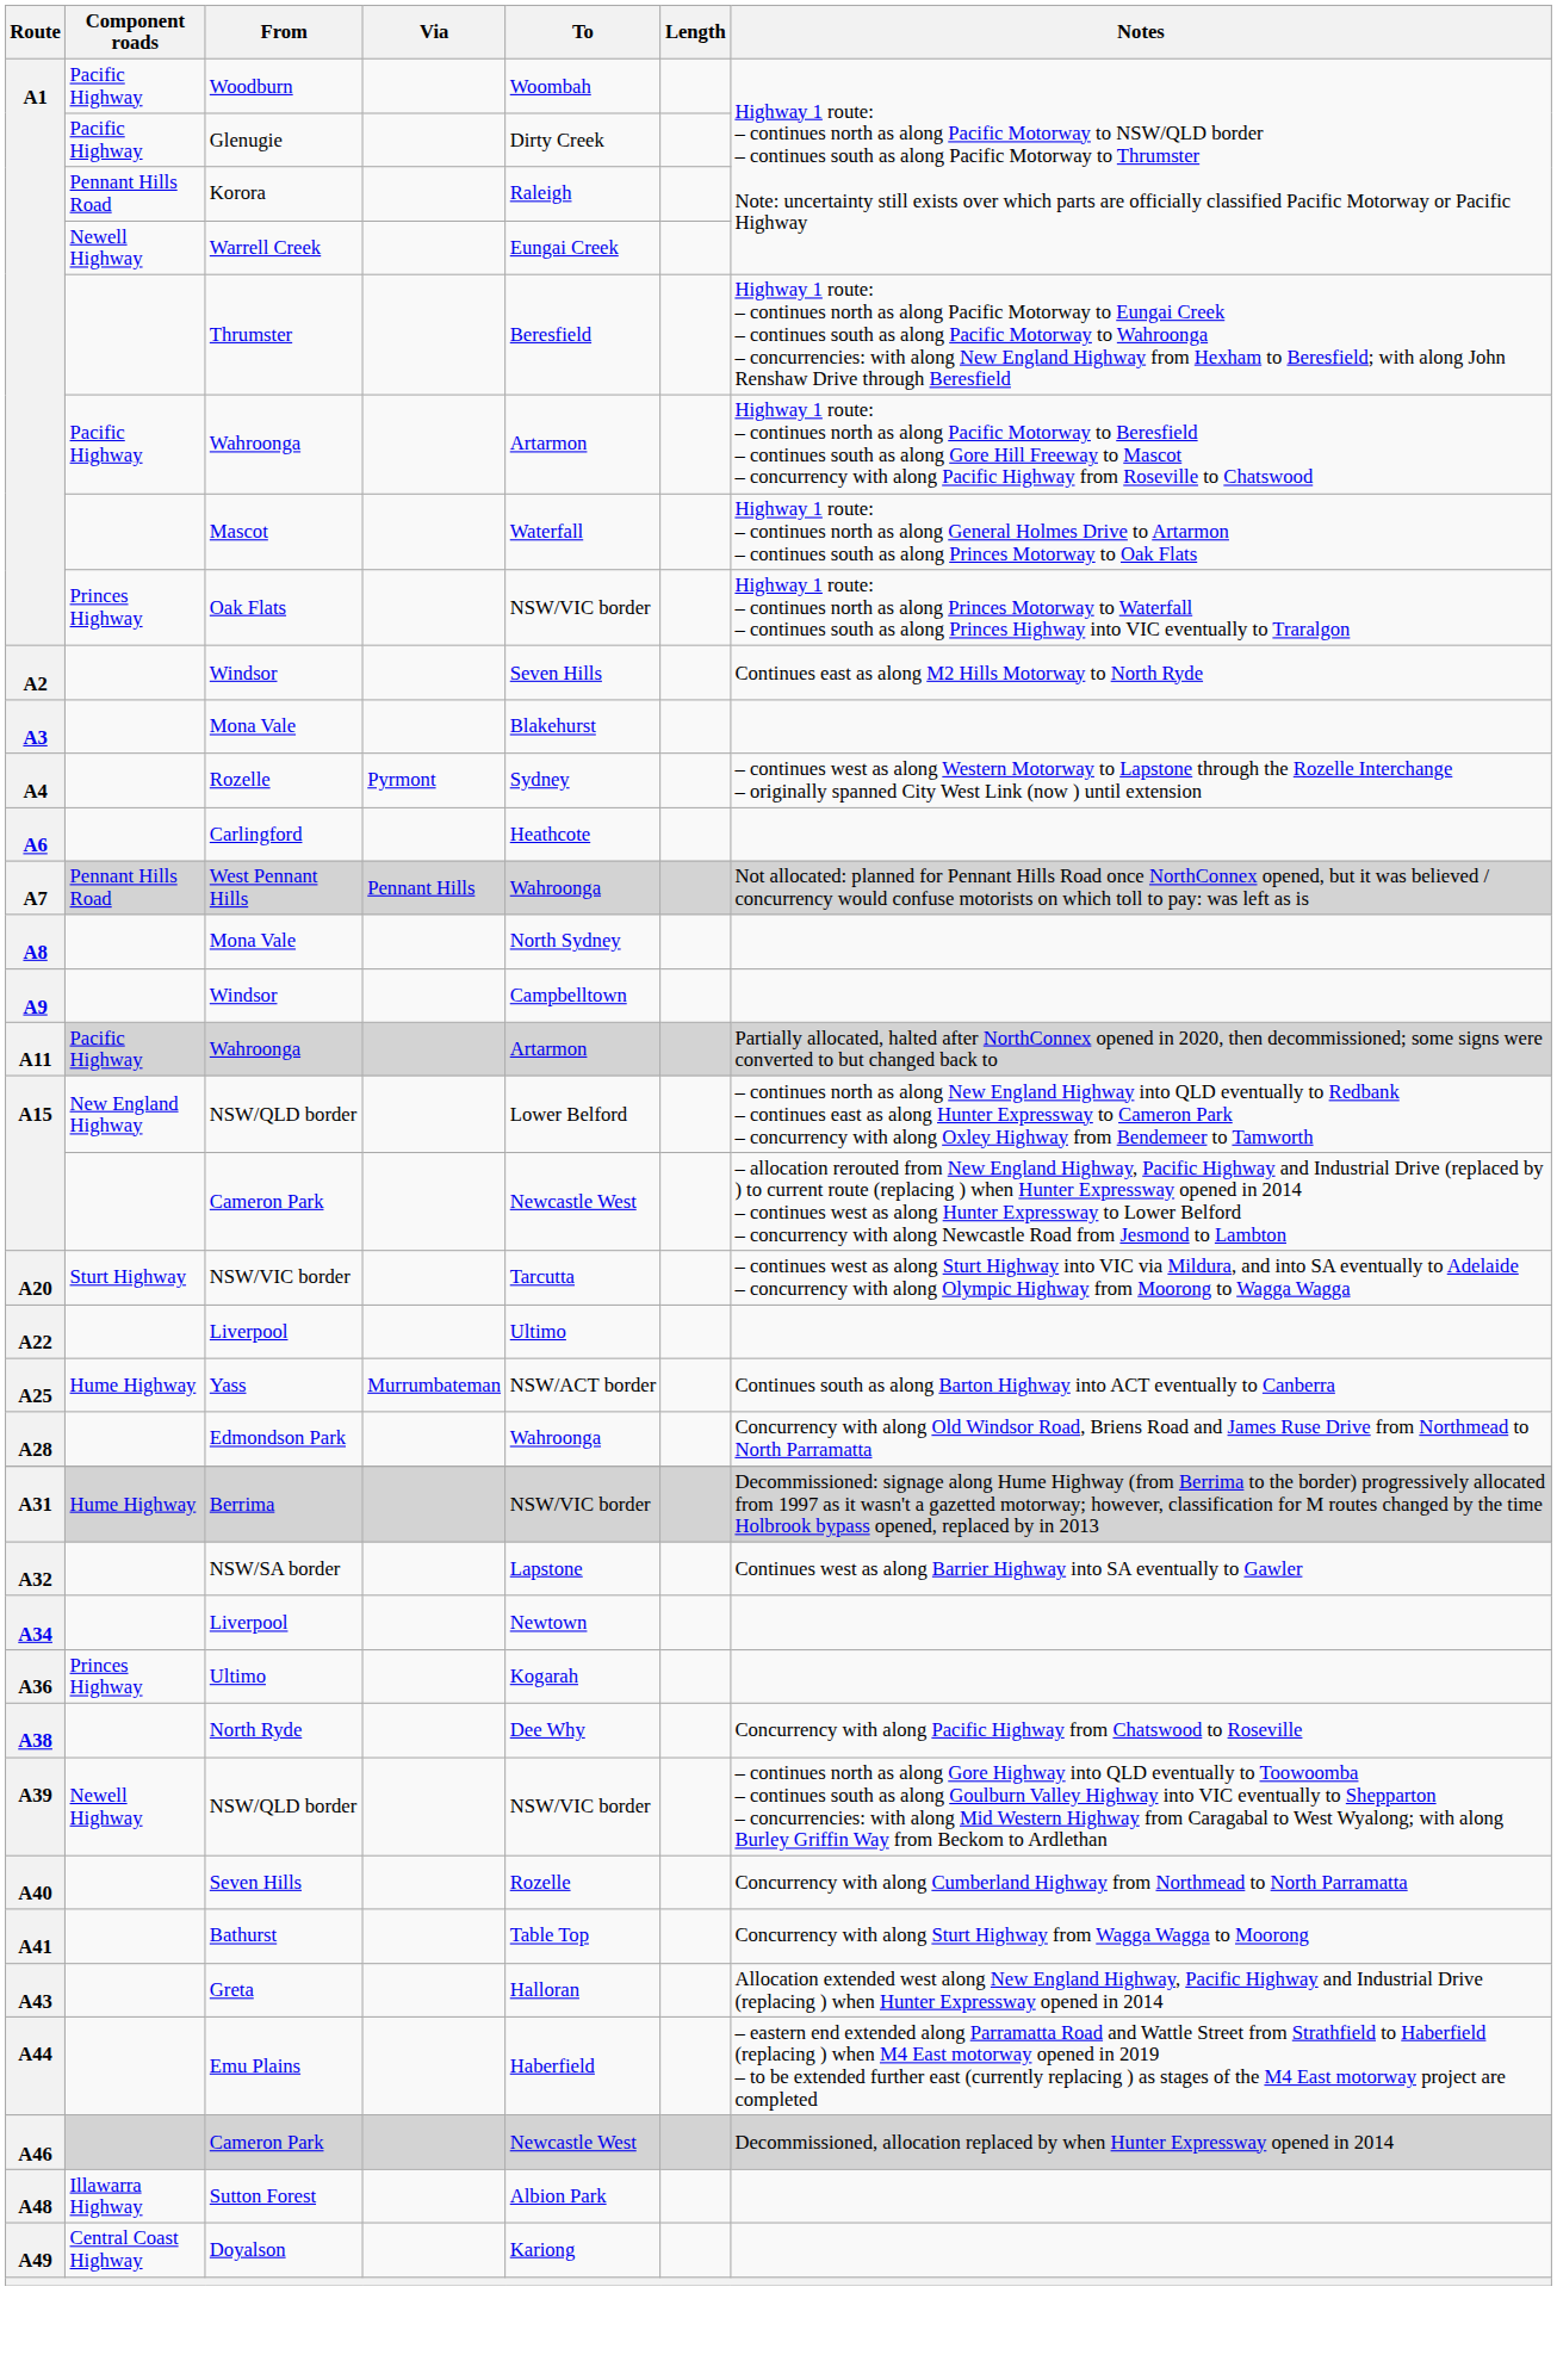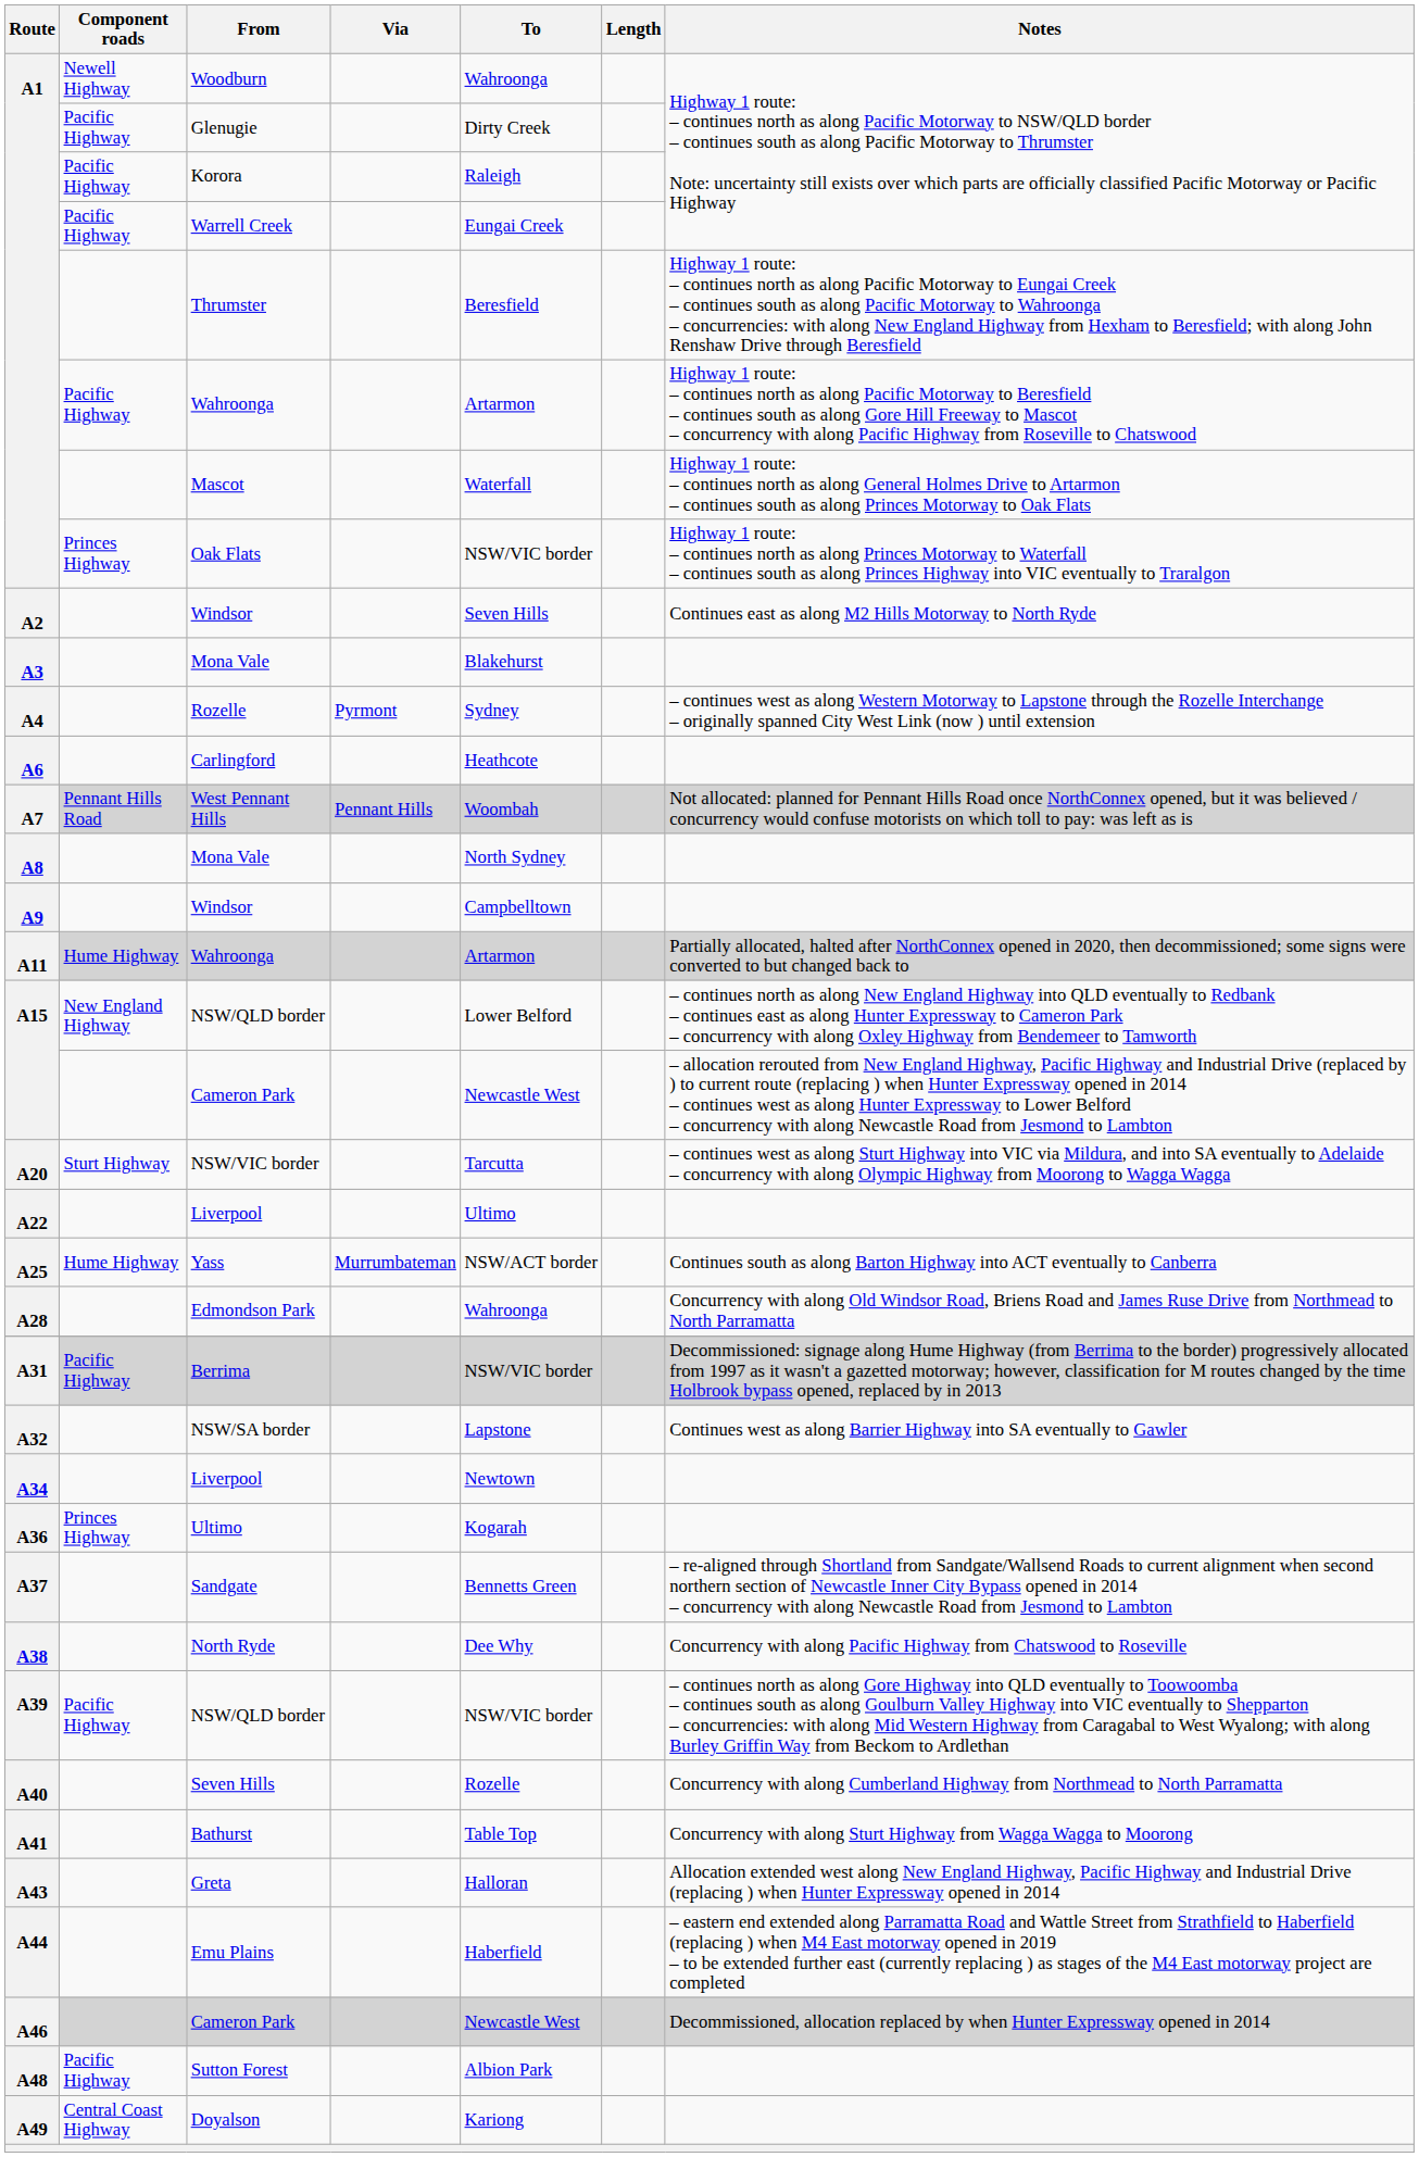 <table class="wikitable sortable">
 <tr>
 <th scope="col">Route</th>
 <th scope="col">Component roads</th>
 <th scope="col">From</th>
 <th scope="col">Via</th>
 <th scope="col">To</th>
 <th scope="col">Length</th>
 <th scope="col">Notes</th>
 </tr>
 <tr>
 <th rowspan="8" style="vertical-align:top; white-space:nowrap;"><br>A1</th>
-<td><a href='#'>Pacific Highway</a></td>
+<td><a href='#'>Newell Highway</a></td>
 <td><a href='#'>Woodburn</a></td>
 <td></td>
-<td><a href='#'>Woombah</a></td>
+<td><a href='#'>Wahroonga</a></td>
 <td></td>
 <td rowspan="4"> <a href='#'>Highway 1</a> route:<br>– continues north as  along <a href='#'>Pacific Motorway</a> to NSW/QLD border<br>– continues south as  along Pacific Motorway to <a href='#'>Thrumster</a><br><br>Note: uncertainty still exists over which parts are officially classified  Pacific Motorway or  Pacific Highway</td>
 </tr>
 <tr>
 <td><a href='#'>Pacific Highway</a></td>
 <td>Glenugie</td>
 <td></td>
 <td>Dirty Creek</td>
 <td></td>
 </tr>
 <tr>
-<td><a href='#'>Pennant Hills Road</a></td>
+<td><a href='#'>Pacific Highway</a></td>
 <td>Korora</td>
 <td></td>
 <td><a href='#'>Raleigh</a></td>
 <td></td>
 </tr>
 <tr>
-<td><a href='#'>Newell Highway</a></td>
+<td><a href='#'>Pacific Highway</a></td>
 <td><a href='#'>Warrell Creek</a></td>
 <td></td>
 <td><a href='#'>Eungai Creek</a></td>
 <td></td>
 </tr>
 <tr>
 <td></td>
 <td><a href='#'>Thrumster</a></td>
 <td></td>
 <td><a href='#'>Beresfield</a></td>
 <td></td>
 <td> <a href='#'>Highway 1</a> route:<br>– continues north as  along Pacific Motorway to <a href='#'>Eungai Creek</a><br>– continues south as  along <a href='#'>Pacific Motorway</a> to <a href='#'>Wahroonga</a><br>– concurrencies: with  along <a href='#'>New England Highway</a> from <a href='#'>Hexham</a> to <a href='#'>Beresfield</a>; with  along John Renshaw Drive through <a href='#'>Beresfield</a></td>
 </tr>
 <tr>
 <td><a href='#'>Pacific Highway</a></td>
 <td><a href='#'>Wahroonga</a></td>
 <td></td>
 <td><a href='#'>Artarmon</a></td>
 <td></td>
 <td> <a href='#'>Highway 1</a> route:<br>– continues north as  along <a href='#'>Pacific Motorway</a> to <a href='#'>Beresfield</a><br>– continues south as  along <a href='#'>Gore Hill Freeway</a> to <a href='#'>Mascot</a><br>– concurrency with  along <a href='#'>Pacific Highway</a> from <a href='#'>Roseville</a> to <a href='#'>Chatswood</a></td>
 </tr>
 <tr>
 <td></td>
 <td><a href='#'>Mascot</a></td>
 <td></td>
 <td><a href='#'>Waterfall</a></td>
 <td></td>
 <td> <a href='#'>Highway 1</a> route:<br>– continues north as  along <a href='#'>General Holmes Drive</a> to <a href='#'>Artarmon</a><br>– continues south as  along <a href='#'>Princes Motorway</a> to <a href='#'>Oak Flats</a></td>
 </tr>
 <tr>
 <td><a href='#'>Princes Highway</a></td>
 <td><a href='#'>Oak Flats</a></td>
 <td></td>
 <td>NSW/VIC border</td>
 <td></td>
 <td> <a href='#'>Highway 1</a> route:<br>– continues north as  along <a href='#'>Princes Motorway</a> to <a href='#'>Waterfall</a><br>– continues south as  along <a href='#'>Princes Highway</a> into VIC eventually to <a href='#'>Traralgon</a></td>
 </tr>
 <tr>
 <th style="vertical-align:top; white-space:nowrap;"><br>A2</th>
 <td></td>
 <td><a href='#'>Windsor</a></td>
 <td></td>
 <td><a href='#'>Seven Hills</a></td>
 <td></td>
 <td>Continues east as  along <a href='#'>M2 Hills Motorway</a> to <a href='#'>North Ryde</a></td>
 </tr>
 <tr>
 <th style="vertical-align:top; white-space:nowrap;"><br><a href='#'>A3</a></th>
 <td></td>
 <td><a href='#'>Mona Vale</a></td>
 <td></td>
 <td><a href='#'>Blakehurst</a></td>
 <td></td>
 <td></td>
 </tr>
 <tr>
 <th style="vertical-align:top; white-space:nowrap;"><br>A4</th>
 <td></td>
 <td><a href='#'>Rozelle</a></td>
 <td><a href='#'>Pyrmont</a></td>
 <td><a href='#'>Sydney</a></td>
 <td></td>
 <td>– continues west as  along <a href='#'>Western Motorway</a> to <a href='#'>Lapstone</a> through the <a href='#'>Rozelle Interchange</a><br>– originally spanned City West Link (now ) until  extension</td>
 </tr>
 <tr>
 <th style="vertical-align:top; white-space:nowrap;"><br><a href='#'>A6</a></th>
 <td></td>
 <td><a href='#'>Carlingford</a></td>
 <td></td>
 <td><a href='#'>Heathcote</a></td>
 <td></td>
 <td></td>
 </tr>
 <tr style="background:#d3d3d3;">
 <th style="vertical-align:top; white-space:nowrap;"><br>A7</th>
 <td><a href='#'>Pennant Hills Road</a></td>
 <td><a href='#'>West Pennant Hills</a></td>
 <td><a href='#'>Pennant Hills</a></td>
-<td><a href='#'>Wahroonga</a></td>
+<td><a href='#'>Woombah</a></td>
 <td></td>
 <td>Not allocated:  planned for Pennant Hills Road once <a href='#'>NorthConnex</a> opened, but it was believed / concurrency would confuse motorists on which toll to pay:  was left as is</td>
 </tr>
 <tr>
 <th style="vertical-align:top; white-space:nowrap;"><br><a href='#'>A8</a></th>
 <td></td>
 <td><a href='#'>Mona Vale</a></td>
 <td></td>
 <td><a href='#'>North Sydney</a></td>
 <td></td>
 <td></td>
 </tr>
 <tr>
 <th style="vertical-align:top; white-space:nowrap;"><br><a href='#'>A9</a></th>
 <td></td>
 <td><a href='#'>Windsor</a></td>
 <td></td>
 <td><a href='#'>Campbelltown</a></td>
 <td></td>
 <td></td>
 </tr>
 <tr style="background:#d3d3d3;">
 <th style="vertical-align:top; white-space:nowrap;"><br>A11</th>
-<td><a href='#'>Pacific Highway</a></td>
+<td><a href='#'>Hume Highway</a></td>
 <td><a href='#'>Wahroonga</a></td>
 <td></td>
 <td><a href='#'>Artarmon</a></td>
 <td></td>
 <td>Partially allocated, halted after <a href='#'>NorthConnex</a> opened in 2020, then decommissioned; some signs were converted to  but changed back to </td>
 </tr>
 <tr>
 <th rowspan="2" style="vertical-align:top; white-space:nowrap;"><br>A15</th>
 <td><a href='#'>New England Highway</a></td>
 <td>NSW/QLD border</td>
 <td></td>
 <td>Lower Belford</td>
 <td></td>
 <td>– continues north as  along <a href='#'>New England Highway</a> into QLD eventually to <a href='#'>Redbank</a><br>– continues east as  along <a href='#'>Hunter Expressway</a> to <a href='#'>Cameron Park</a><br>– concurrency with  along <a href='#'>Oxley Highway</a> from <a href='#'>Bendemeer</a> to <a href='#'>Tamworth</a></td>
 </tr>
 <tr>
 <td></td>
 <td><a href='#'>Cameron Park</a></td>
 <td></td>
 <td><a href='#'>Newcastle West</a></td>
 <td></td>
 <td>–  allocation rerouted from <a href='#'>New England Highway</a>, <a href='#'>Pacific Highway</a> and Industrial Drive (replaced by ) to current route (replacing ) when <a href='#'>Hunter Expressway</a> opened in 2014<br>– continues west as  along <a href='#'>Hunter Expressway</a> to Lower Belford<br>– concurrency with  along Newcastle Road from <a href='#'>Jesmond</a> to <a href='#'>Lambton</a></td>
 </tr>
 <tr>
 <th style="vertical-align:top; white-space:nowrap;"><br>A20</th>
 <td><a href='#'>Sturt Highway</a></td>
 <td>NSW/VIC border</td>
 <td></td>
 <td><a href='#'>Tarcutta</a></td>
 <td></td>
 <td>– continues west as  along <a href='#'>Sturt Highway</a> into VIC via <a href='#'>Mildura</a>, and into SA eventually to <a href='#'>Adelaide</a><br>– concurrency with  along <a href='#'>Olympic Highway</a> from <a href='#'>Moorong</a> to <a href='#'>Wagga Wagga</a></td>
 </tr>
 <tr>
 <th style="vertical-align:top; white-space:nowrap;"><br>A22</th>
 <td></td>
 <td><a href='#'>Liverpool</a></td>
 <td></td>
 <td><a href='#'>Ultimo</a></td>
 <td></td>
 <td></td>
 </tr>
 <tr>
 <th style="vertical-align:top; white-space:nowrap;"><br>A25</th>
 <td><a href='#'>Hume Highway</a></td>
 <td><a href='#'>Yass</a></td>
 <td><a href='#'>Murrumbateman</a></td>
 <td>NSW/ACT border</td>
 <td></td>
 <td>Continues south as  along <a href='#'>Barton Highway</a> into ACT eventually to <a href='#'>Canberra</a></td>
 </tr>
 <tr>
 <th style="vertical-align:top; white-space:nowrap;"><br>A28</th>
 <td></td>
 <td><a href='#'>Edmondson Park</a></td>
 <td></td>
 <td><a href='#'>Wahroonga</a></td>
 <td></td>
 <td>Concurrency with  along <a href='#'>Old Windsor Road</a>, Briens Road and <a href='#'>James Ruse Drive</a> from <a href='#'>Northmead</a> to <a href='#'>North Parramatta</a></td>
 </tr>
 <tr>
 </tr>
 <tr style="background:#d3d3d3;">
 <th style="vertical-align:top; white-space:nowrap;"><br>A31</th>
-<td><a href='#'>Hume Highway</a></td>
+<td><a href='#'>Pacific Highway</a></td>
 <td><a href='#'>Berrima</a></td>
 <td></td>
 <td>NSW/VIC border</td>
 <td></td>
 <td>Decommissioned: signage along Hume Highway (from <a href='#'>Berrima</a> to the border) progressively allocated  from 1997 as it wasn't a gazetted motorway; however, classification for M routes changed by the time <a href='#'>Holbrook bypass</a> opened, replaced by  in 2013</td>
 </tr>
 <tr>
 <th style="vertical-align:top; white-space:nowrap;"><br>A32</th>
 <td></td>
 <td>NSW/SA border</td>
 <td></td>
 <td><a href='#'>Lapstone</a></td>
 <td></td>
 <td>Continues west as  along <a href='#'>Barrier Highway</a> into SA eventually to <a href='#'>Gawler</a></td>
 </tr>
 <tr>
 <th style="vertical-align:top; white-space:nowrap;"><br><a href='#'>A34</a></th>
 <td></td>
 <td><a href='#'>Liverpool</a></td>
 <td></td>
 <td><a href='#'>Newtown</a></td>
 <td></td>
 <td></td>
 </tr>
 <tr>
 <th style="vertical-align:top; white-space:nowrap;"><br>A36</th>
 <td><a href='#'>Princes Highway</a></td>
 <td><a href='#'>Ultimo</a></td>
 <td></td>
 <td><a href='#'>Kogarah</a></td>
 <td></td>
 <td></td>
 </tr>
 <tr>
+<th style="vertical-align:top; white-space:nowrap;"><br>A37</th>
+<td></td>
+<td><a href='#'>Sandgate</a></td>
+<td></td>
+<td><a href='#'>Bennetts Green</a></td>
+<td></td>
+<td>– re-aligned through <a href='#'>Shortland</a> from Sandgate/Wallsend Roads to current alignment when second northern section of <a href='#'>Newcastle Inner City Bypass</a> opened in 2014<br>– concurrency with  along Newcastle Road from <a href='#'>Jesmond</a> to <a href='#'>Lambton</a></td>
+</tr>
+<tr>
 <th style="vertical-align:top; white-space:nowrap;"><br><a href='#'>A38</a></th>
 <td></td>
 <td><a href='#'>North Ryde</a></td>
 <td></td>
 <td><a href='#'>Dee Why</a></td>
 <td></td>
 <td>Concurrency with  along <a href='#'>Pacific Highway</a> from <a href='#'>Chatswood</a> to <a href='#'>Roseville</a></td>
 </tr>
 <tr>
 <th style="vertical-align:top; white-space:nowrap;"><br>A39</th>
-<td><a href='#'>Newell Highway</a></td>
+<td><a href='#'>Pacific Highway</a></td>
 <td>NSW/QLD border</td>
 <td></td>
 <td>NSW/VIC border</td>
 <td></td>
 <td>– continues north as  along <a href='#'>Gore Highway</a> into QLD eventually to <a href='#'>Toowoomba</a><br>– continues south as  along <a href='#'>Goulburn Valley Highway</a> into VIC eventually to <a href='#'>Shepparton</a><br>– concurrencies: with  along <a href='#'>Mid Western Highway</a> from Caragabal to West Wyalong; with  along <a href='#'>Burley Griffin Way</a> from Beckom to Ardlethan</td>
 </tr>
 <tr>
 <th style="vertical-align:top; white-space:nowrap;"><br>A40</th>
 <td></td>
 <td><a href='#'>Seven Hills</a></td>
 <td></td>
 <td><a href='#'>Rozelle</a></td>
 <td></td>
 <td>Concurrency with  along <a href='#'>Cumberland Highway</a> from <a href='#'>Northmead</a> to <a href='#'>North Parramatta</a></td>
 </tr>
 <tr>
 <th style="vertical-align:top; white-space:nowrap;"><br>A41</th>
 <td></td>
 <td><a href='#'>Bathurst</a></td>
 <td></td>
 <td><a href='#'>Table Top</a></td>
 <td></td>
 <td>Concurrency with  along <a href='#'>Sturt Highway</a> from <a href='#'>Wagga Wagga</a> to <a href='#'>Moorong</a></td>
 </tr>
 <tr>
 <th style="vertical-align:top; white-space:nowrap;"><br>A43</th>
 <td></td>
 <td><a href='#'>Greta</a></td>
 <td></td>
 <td><a href='#'>Halloran</a></td>
 <td></td>
 <td>Allocation extended west along <a href='#'>New England Highway</a>, <a href='#'>Pacific Highway</a> and Industrial Drive (replacing ) when <a href='#'>Hunter Expressway</a> opened in 2014</td>
 </tr>
 <tr>
 <th style="vertical-align:top; white-space:nowrap;"><br>A44</th>
 <td></td>
 <td><a href='#'>Emu Plains</a></td>
 <td></td>
 <td><a href='#'>Haberfield</a></td>
 <td></td>
 <td>– eastern end extended along <a href='#'>Parramatta Road</a> and Wattle Street from <a href='#'>Strathfield</a> to <a href='#'>Haberfield</a> (replacing ) when <a href='#'>M4 East motorway</a> opened in 2019<br>– to be extended further east (currently replacing ) as stages of the <a href='#'>M4 East motorway</a> project are completed</td>
 </tr>
 <tr style="background:#d3d3d3;">
 <th style="vertical-align:top; white-space:nowrap;"><br>A46</th>
 <td></td>
 <td><a href='#'>Cameron Park</a></td>
 <td></td>
 <td><a href='#'>Newcastle West</a></td>
 <td></td>
 <td>Decommissioned, allocation replaced by  when <a href='#'>Hunter Expressway</a> opened in 2014</td>
 </tr>
 <tr>
 <th style="vertical-align:top; white-space:nowrap;"><br>A48</th>
-<td><a href='#'>Illawarra Highway</a></td>
+<td><a href='#'>Pacific Highway</a></td>
 <td><a href='#'>Sutton Forest</a></td>
 <td></td>
 <td><a href='#'>Albion Park</a></td>
 <td></td>
 <td></td>
 </tr>
 <tr>
 <th style="vertical-align:top; white-space:nowrap;"><br>A49</th>
 <td><a href='#'>Central Coast Highway</a></td>
 <td><a href='#'>Doyalson</a></td>
 <td></td>
 <td><a href='#'>Kariong</a></td>
 <td></td>
 <td></td>
 </tr>
 <tr>
 <td colspan="7" style="text-align:center; background:#f2f2f2;"></td>
 </tr>
 </table>
